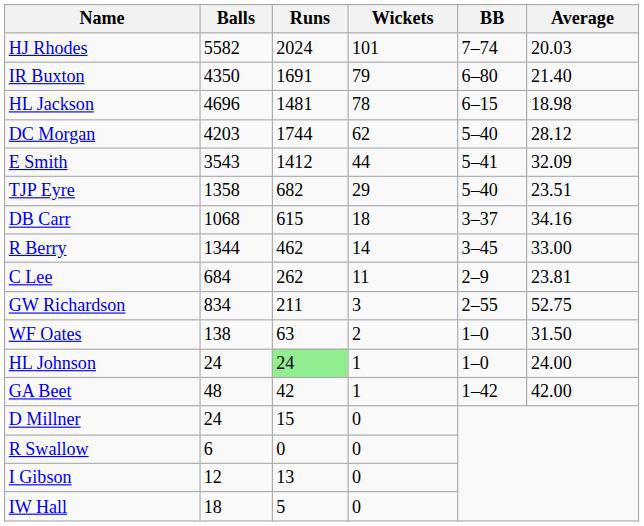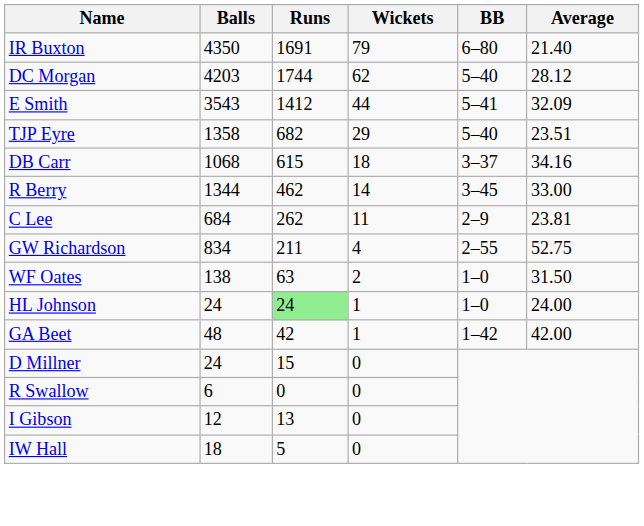 <table class="wikitable sortable" width="90%">
 <tr bgcolor="#efefef">
 <th>Name</th>
 <th>Balls</th>
 <th>Runs</th>
 <th>Wickets</th>
 <th>BB</th>
 <th>Average</th>
 </tr>
 <tr>
-<td><a href='#'>HJ Rhodes</a></td>
-<td>5582</td>
-<td>2024</td>
-<td>101</td>
-<td>7–74</td>
-<td>20.03</td>
-</tr>
-<tr>
 <td><a href='#'>IR Buxton</a></td>
 <td>4350</td>
 <td>1691</td>
 <td>79</td>
 <td>6–80</td>
 <td>21.40</td>
-</tr>
-<tr>
-<td><a href='#'>HL Jackson</a></td>
-<td>4696</td>
-<td>1481</td>
-<td>78</td>
-<td>6–15</td>
-<td>18.98</td>
 </tr>
 <tr>
 <td><a href='#'>DC Morgan</a></td>
 <td>4203</td>
 <td>1744</td>
 <td>62</td>
 <td>5–40</td>
 <td>28.12</td>
 </tr>
 <tr>
 <td><a href='#'>E Smith</a></td>
 <td>3543</td>
 <td>1412</td>
 <td>44</td>
 <td>5–41</td>
 <td>32.09</td>
 </tr>
 <tr>
 <td><a href='#'>TJP Eyre</a></td>
 <td>1358</td>
 <td>682</td>
 <td>29</td>
 <td>5–40</td>
 <td>23.51</td>
 </tr>
 <tr>
 <td><a href='#'>DB Carr</a></td>
 <td>1068</td>
 <td>615</td>
 <td>18</td>
 <td>3–37</td>
 <td>34.16</td>
 </tr>
 <tr>
 <td><a href='#'>R Berry</a></td>
 <td>1344</td>
 <td>462</td>
 <td>14</td>
 <td>3–45</td>
 <td>33.00</td>
 </tr>
 <tr>
 <td><a href='#'>C Lee</a></td>
 <td>684</td>
 <td>262</td>
 <td>11</td>
 <td>2–9</td>
 <td>23.81</td>
 </tr>
 <tr>
 <td><a href='#'>GW Richardson</a></td>
 <td>834</td>
 <td>211</td>
-<td>3</td>
+<td>4</td>
 <td>2–55</td>
 <td>52.75</td>
 </tr>
 <tr>
 <td><a href='#'>WF Oates</a></td>
 <td>138</td>
 <td>63</td>
 <td>2</td>
 <td>1–0</td>
 <td>31.50</td>
 </tr>
 <tr>
 <td><a href='#'>HL Johnson</a></td>
 <td>24</td>
 <td style="background: lightgreen;">24</td>
 <td>1</td>
 <td>1–0</td>
 <td>24.00</td>
 </tr>
 <tr>
 <td><a href='#'>GA Beet</a></td>
 <td>48</td>
 <td>42</td>
 <td>1</td>
 <td>1–42</td>
 <td>42.00</td>
 </tr>
 <tr>
 <td><a href='#'>D Millner</a></td>
 <td>24</td>
 <td>15</td>
 <td>0</td>
 </tr>
 <tr>
 <td><a href='#'>R Swallow</a></td>
 <td>6</td>
 <td>0</td>
 <td>0</td>
 </tr>
 <tr>
 <td><a href='#'>I Gibson</a></td>
 <td>12</td>
 <td>13</td>
 <td>0</td>
 </tr>
 <tr>
 <td><a href='#'>IW Hall</a></td>
 <td>18</td>
 <td>5</td>
 <td>0</td>
 </tr>
 </table>
